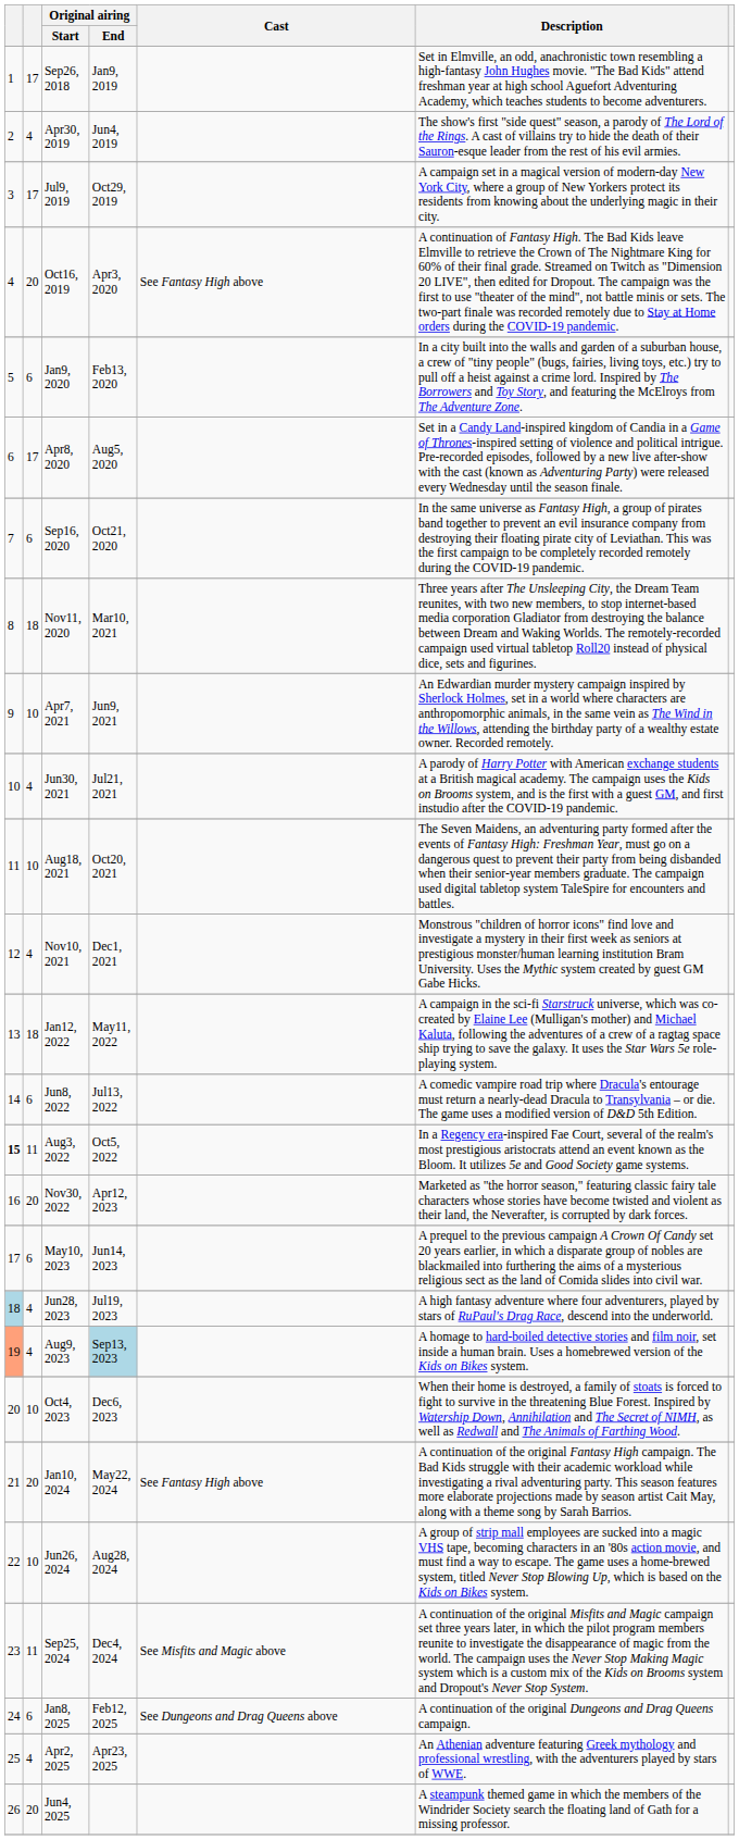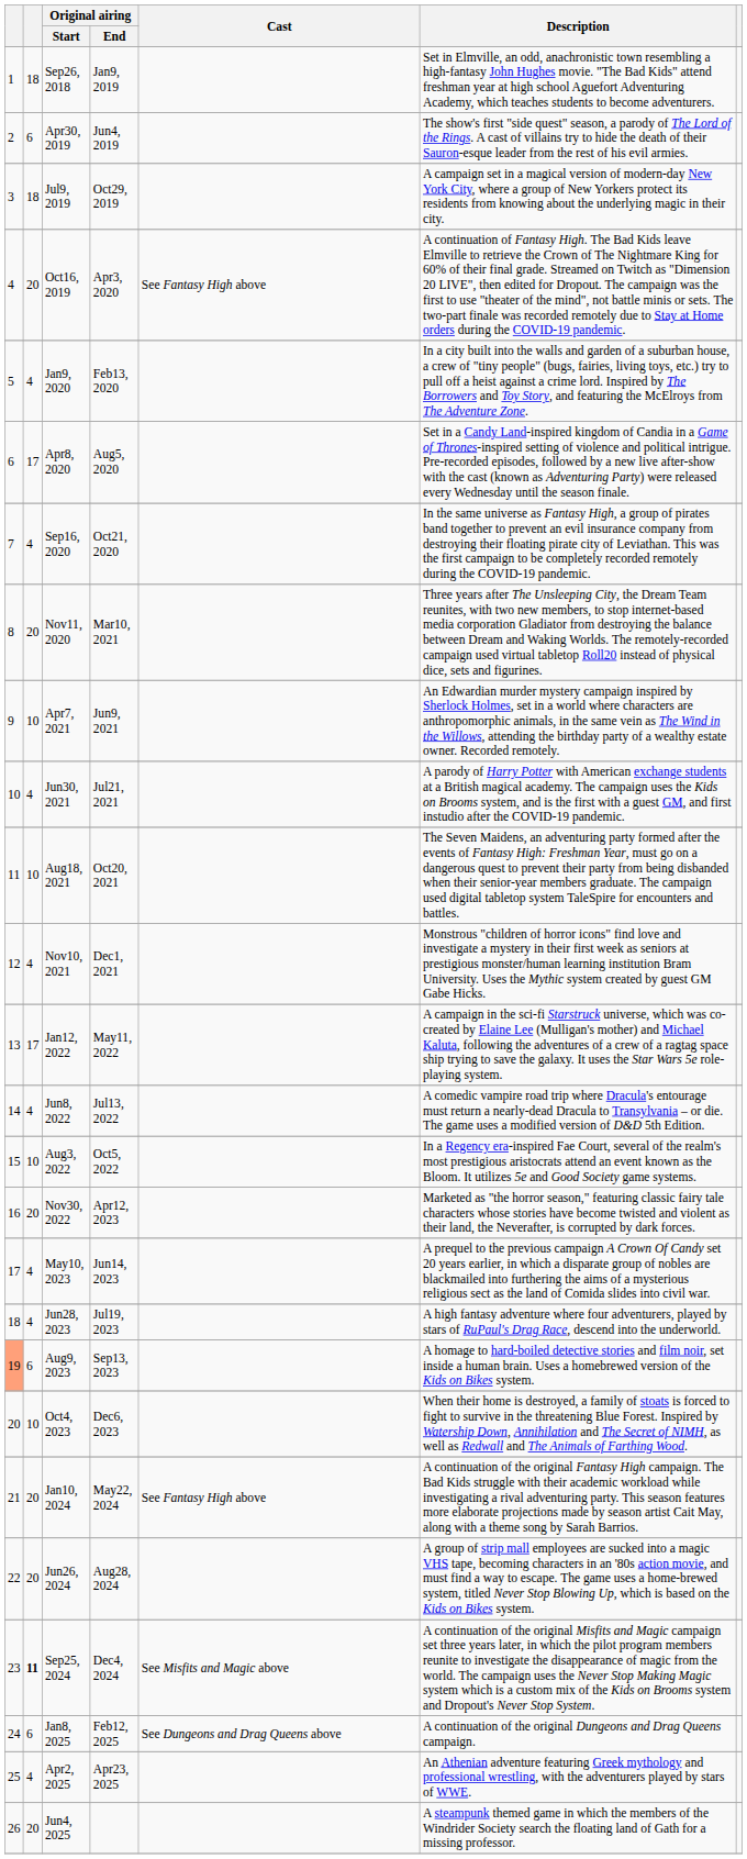 <table class="wikitable" style="width:100%; font-size:95%; border:1">
 <tr>
 <th rowspan="2"></th>
 <th rowspan="2"></th>
 <th colspan="2">Original airing</th>
 <th rowspan="2">Cast</th>
 <th rowspan="2">Description</th>
 <th rowspan="2"></th>
 </tr>
 <tr>
 <th>Start</th>
 <th>End</th>
 </tr>
 <tr>
 </tr>
 <tr>
 <td>1</td>
-<td>17</td>
+<td>18</td>
 <td>Sep26, 2018</td>
 <td>Jan9, 2019</td>
 <td scope="col" style="min-width: 330px"><br></td>
 <td>Set in Elmville, an odd, anachronistic town resembling a high-fantasy <a href='#'>John Hughes</a> movie. "The Bad Kids" attend freshman year at high school Aguefort Adventuring Academy, which teaches students to become adventurers.</td>
 <td><br><br></td>
 </tr>
 <tr>
 </tr>
 <tr>
 <td>2</td>
-<td>4</td>
+<td>6</td>
 <td>Apr30, 2019</td>
 <td>Jun4, 2019</td>
 <td><br></td>
 <td>The show's first "side quest" season, a parody of <em><a href='#'>The Lord of the Rings</a></em>. A cast of villains try to hide the death of their <a href='#'>Sauron</a>-esque leader from the rest of his evil armies.</td>
 <td><br></td>
 </tr>
 <tr>
 </tr>
 <tr>
 <td>3</td>
-<td>17</td>
+<td>18</td>
 <td>Jul9, 2019</td>
 <td>Oct29, 2019</td>
 <td></td>
 <td>A campaign set in a magical version of modern-day <a href='#'>New York City</a>, where a group of New Yorkers protect its residents from knowing about the underlying magic in their city.</td>
 <td><br><br></td>
 </tr>
 <tr>
 </tr>
 <tr>
 <td>4</td>
 <td>20</td>
 <td>Oct16, 2019</td>
 <td>Apr3, 2020</td>
 <td>See <em>Fantasy High</em> above</td>
 <td>A continuation of <em>Fantasy High</em>. The Bad Kids leave Elmville to retrieve the Crown of The Nightmare King for 60% of their final grade. Streamed on Twitch as "Dimension 20 LIVE", then edited for Dropout. The campaign was the first to use "theater of the mind", not battle minis or sets. The two-part finale was recorded remotely due to <a href='#'>Stay at Home orders</a> during the <a href='#'>COVID-19 pandemic</a>.</td>
 <td></td>
 </tr>
 <tr>
 </tr>
 <tr>
 <td>5</td>
-<td>6</td>
+<td>4</td>
 <td>Jan9, 2020</td>
 <td>Feb13, 2020</td>
 <td><br></td>
 <td>In a city built into the walls and garden of a suburban house, a crew of "tiny people" (bugs, fairies, living toys, etc.) try to pull off a heist against a crime lord. Inspired by <em><a href='#'>The Borrowers</a></em> and <em><a href='#'>Toy Story</a></em>, and featuring the McElroys from <em><a href='#'>The Adventure Zone</a></em>.</td>
 <td></td>
 </tr>
 <tr>
 </tr>
 <tr>
 <td>6</td>
 <td>17</td>
 <td>Apr8, 2020</td>
 <td>Aug5, 2020</td>
 <td><br></td>
 <td>Set in a <a href='#'>Candy Land</a>-inspired kingdom of Candia in a <em><a href='#'>Game of Thrones</a></em>-inspired setting of violence and political intrigue. Pre-recorded episodes, followed by a new live after-show with the cast (known as <em>Adventuring Party</em>) were released every Wednesday until the season finale.</td>
 <td><br></td>
 </tr>
 <tr>
 </tr>
 <tr>
 <td>7</td>
-<td>6</td>
+<td>4</td>
 <td>Sep16, 2020</td>
 <td>Oct21, 2020</td>
 <td><br></td>
 <td>In the same universe as <em>Fantasy High</em>, a group of pirates band together to prevent an evil insurance company from destroying their floating pirate city of Leviathan. This was the first campaign to be completely recorded remotely during the COVID-19 pandemic.</td>
 <td><br></td>
 </tr>
 <tr>
 </tr>
 <tr>
 <td>8</td>
-<td>18</td>
+<td>20</td>
 <td>Nov11, 2020</td>
 <td>Mar10, 2021</td>
 <td><br></td>
 <td>Three years after <em>The Unsleeping City</em>, the Dream Team reunites, with two new members, to stop internet-based media corporation Gladiator from destroying the balance between Dream and Waking Worlds. The remotely-recorded campaign used virtual tabletop <a href='#'>Roll20</a> instead of physical dice, sets and figurines.</td>
 <td></td>
 </tr>
 <tr>
 </tr>
 <tr>
 <td>9</td>
 <td>10</td>
 <td>Apr7, 2021</td>
 <td>Jun9, 2021</td>
 <td><br></td>
 <td>An Edwardian murder mystery campaign inspired by <a href='#'>Sherlock Holmes</a>, set in a world where characters are anthropomorphic animals, in the same vein as <em><a href='#'>The Wind in the Willows</a></em>, attending the birthday party of a wealthy estate owner. Recorded remotely.</td>
 <td></td>
 </tr>
 <tr>
 </tr>
 <tr>
 <td>10</td>
 <td>4</td>
 <td>Jun30, 2021</td>
 <td>Jul21, 2021</td>
 <td><br></td>
 <td>A parody of <em><a href='#'>Harry Potter</a></em> with American <a href='#'>exchange students</a> at a British magical academy. The campaign uses the <em>Kids on Brooms</em> system, and is the first with a guest <a href='#'>GM</a>, and first instudio after the COVID-19 pandemic.</td>
 <td><br><br></td>
 </tr>
 <tr>
 </tr>
 <tr>
 <td>11</td>
 <td>10</td>
 <td>Aug18, 2021</td>
 <td>Oct20, 2021</td>
 <td><br></td>
 <td>The Seven Maidens, an adventuring party formed after the events of <em>Fantasy High: Freshman Year</em>, must go on a dangerous quest to prevent their party from being disbanded when their senior-year members graduate. The campaign used digital tabletop system TaleSpire for encounters and battles.</td>
 <td></td>
 </tr>
 <tr>
 </tr>
 <tr>
 <td>12</td>
 <td>4</td>
 <td>Nov10, 2021</td>
 <td>Dec1, 2021</td>
 <td><br></td>
 <td>Monstrous "children of horror icons" find love and investigate a mystery in their first week as seniors at prestigious monster/human learning institution Bram University. Uses the <em>Mythic</em> system created by guest GM Gabe Hicks.</td>
 <td></td>
 </tr>
 <tr>
 </tr>
 <tr>
 <td>13</td>
-<td>18</td>
+<td>17</td>
 <td>Jan12, 2022</td>
 <td>May11, 2022</td>
 <td></td>
 <td>A campaign in the sci-fi <em><a href='#'>Starstruck</a></em> universe, which was co-created by <a href='#'>Elaine Lee</a> (Mulligan's mother) and <a href='#'>Michael Kaluta</a>, following the adventures of a crew of a ragtag space ship trying to save the galaxy. It uses the <em>Star Wars 5e</em> role-playing system.</td>
 <td><br><br></td>
 </tr>
 <tr>
 </tr>
 <tr>
 <td>14</td>
-<td>6</td>
+<td>4</td>
 <td>Jun8, 2022</td>
 <td>Jul13, 2022</td>
 <td></td>
 <td>A comedic vampire road trip where <a href='#'>Dracula</a>'s entourage must return a nearly-dead Dracula to <a href='#'>Transylvania</a> – or die. The game uses a modified version of <em>D&D</em> 5th Edition.</td>
 <td></td>
 </tr>
 <tr>
 </tr>
 <tr>
-<td><strong>15</strong></td>
-<td>11</td>
+<td>15</td>
+<td>10</td>
 <td>Aug3, 2022</td>
 <td>Oct5, 2022</td>
 <td></td>
 <td>In a <a href='#'>Regency era</a>-inspired Fae Court, several of the realm's most prestigious aristocrats attend an event known as the Bloom. It utilizes <em>5e</em> and <em>Good Society</em> game systems.</td>
 <td></td>
 </tr>
 <tr>
 </tr>
 <tr>
 <td>16</td>
 <td>20</td>
 <td>Nov30, 2022</td>
 <td>Apr12, 2023</td>
 <td></td>
 <td>Marketed as "the horror season," featuring classic fairy tale characters whose stories have become twisted and violent as their land, the Neverafter, is corrupted by dark forces.</td>
 <td></td>
 </tr>
 <tr>
 </tr>
 <tr>
 <td>17</td>
-<td>6</td>
+<td>4</td>
 <td>May10, 2023</td>
 <td>Jun14, 2023</td>
 <td></td>
 <td>A prequel to the previous campaign <em>A Crown Of Candy</em> set 20 years earlier, in which a disparate group of nobles are blackmailed into furthering the aims of a mysterious religious sect as the land of Comida slides into civil war.</td>
 <td><br></td>
 </tr>
 <tr>
 </tr>
 <tr>
-<td style="background: lightblue;">18</td>
+<td>18</td>
 <td>4</td>
 <td>Jun28, 2023</td>
 <td>Jul19, 2023</td>
 <td></td>
 <td>A high fantasy adventure where four adventurers, played by stars of <em><a href='#'>RuPaul's Drag Race</a></em>, descend into the underworld.</td>
 <td><br></td>
 </tr>
 <tr>
 </tr>
 <tr>
 <td style="background: lightsalmon;">19</td>
-<td>4</td>
+<td>6</td>
 <td>Aug9, 2023</td>
-<td style="background: lightblue;">Sep13, 2023</td>
+<td>Sep13, 2023</td>
 <td></td>
 <td>A homage to <a href='#'>hard-boiled detective stories</a> and <a href='#'>film noir</a>, set inside a human brain. Uses a homebrewed version of the <em><a href='#'>Kids on Bikes</a></em> system.</td>
 <td></td>
 </tr>
 <tr>
 </tr>
 <tr>
 <td>20</td>
 <td>10</td>
 <td>Oct4, 2023</td>
 <td>Dec6, 2023</td>
 <td></td>
 <td>When their home is destroyed, a family of <a href='#'>stoats</a> is forced to fight to survive in the threatening Blue Forest. Inspired by <em><a href='#'>Watership Down</a></em>, <em><a href='#'>Annihilation</a></em> and <em><a href='#'>The Secret of NIMH</a></em>, as well as <em><a href='#'>Redwall</a></em> and <em><a href='#'>The Animals of Farthing Wood</a></em>.</td>
 <td><br><br><br></td>
 </tr>
 <tr>
 </tr>
 <tr>
 <td>21</td>
 <td>20</td>
 <td>Jan10, 2024</td>
 <td>May22, 2024</td>
 <td>See <em>Fantasy High</em> above</td>
 <td>A continuation of the original <em>Fantasy High</em> campaign. The Bad Kids struggle with their academic workload while investigating a rival adventuring party. This season features more elaborate projections made by season artist Cait May, along with a theme song by Sarah Barrios.</td>
 <td></td>
 </tr>
 <tr>
 </tr>
 <tr>
 <td>22</td>
-<td>10</td>
+<td>20</td>
 <td>Jun26, 2024</td>
 <td>Aug28, 2024</td>
 <td></td>
 <td>A group of <a href='#'>strip mall</a> employees are sucked into a magic <a href='#'>VHS</a> tape, becoming characters in an '80s <a href='#'>action movie</a>, and must find a way to escape. The game uses a home-brewed system, titled <em>Never Stop Blowing Up</em>, which is based on the <em><a href='#'>Kids on Bikes</a></em> system.</td>
 <td></td>
 </tr>
 <tr>
 </tr>
 <tr>
 <td>23</td>
-<td>11</td>
+<td><strong>11</strong></td>
 <td>Sep25, 2024</td>
 <td>Dec4, 2024</td>
 <td>See <em>Misfits and Magic</em> above</td>
 <td>A continuation of the original <em>Misfits and Magic</em> campaign set three years later, in which the pilot program members reunite to investigate the disappearance of magic from the world. The campaign uses the <em>Never Stop Making Magic</em> system which is a custom mix of the <em>Kids on Brooms</em> system and Dropout's <em>Never Stop System</em>.</td>
 <td></td>
 </tr>
 <tr>
 </tr>
 <tr>
 <td>24</td>
 <td>6</td>
 <td>Jan8, 2025</td>
 <td>Feb12, 2025</td>
 <td>See <em>Dungeons and Drag Queens</em> above</td>
 <td>A continuation of the original <em>Dungeons and Drag Queens</em> campaign.</td>
 <td></td>
 </tr>
 <tr>
 </tr>
 <tr>
 <td>25</td>
 <td>4</td>
 <td>Apr2, 2025</td>
 <td>Apr23, 2025</td>
 <td></td>
 <td>An <a href='#'>Athenian</a> adventure featuring <a href='#'>Greek mythology</a> and <a href='#'>professional wrestling</a>, with the adventurers played by stars of <a href='#'>WWE</a>.</td>
 <td></td>
 </tr>
 <tr>
 </tr>
 <tr>
 <td>26</td>
 <td>20</td>
 <td>Jun4, 2025</td>
 <td></td>
 <td></td>
 <td>A <a href='#'>steampunk</a> themed game in which the members of the Windrider Society search the floating land of Gath for a missing professor.</td>
 <td></td>
 </tr>
 <tr>
 </tr>
 </table>
